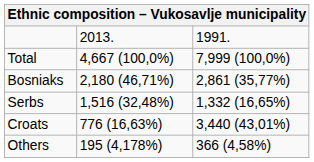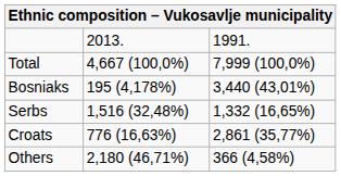 <table class="wikitable">
 <tr>
 <th colspan="9">Ethnic composition – Vukosavlje municipality</th>
 </tr>
 <tr>
 <td></td>
 <td>2013.</td>
 <td>1991.</td>
 </tr>
 <tr>
 <td>Total</td>
 <td>4,667 (100,0%)</td>
 <td>7,999 (100,0%)</td>
 </tr>
 <tr>
 <td>Bosniaks</td>
-<td>2,180 (46,71%)</td>
-<td>2,861 (35,77%)</td>
+<td>195 (4,178%)</td>
+<td>3,440 (43,01%)</td>
 </tr>
 <tr>
 <td>Serbs</td>
 <td>1,516 (32,48%)</td>
 <td>1,332 (16,65%)</td>
 </tr>
 <tr>
 <td>Croats</td>
 <td>776 (16,63%)</td>
-<td>3,440 (43,01%)</td>
+<td>2,861 (35,77%)</td>
 </tr>
 <tr>
 <td>Others</td>
-<td>195 (4,178%)</td>
+<td>2,180 (46,71%)</td>
 <td>366 (4,58%)</td>
 </tr>
 </table>
